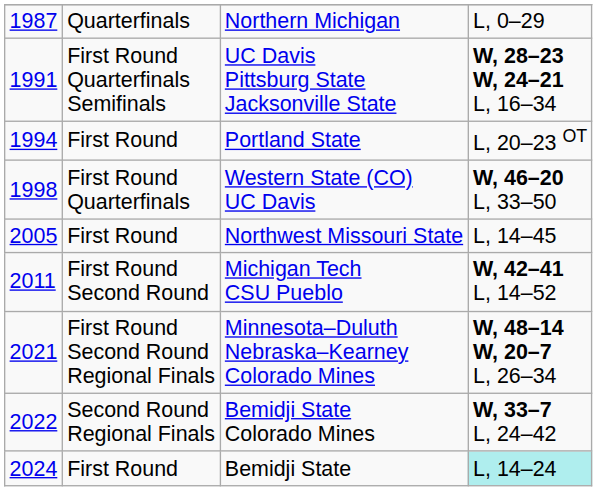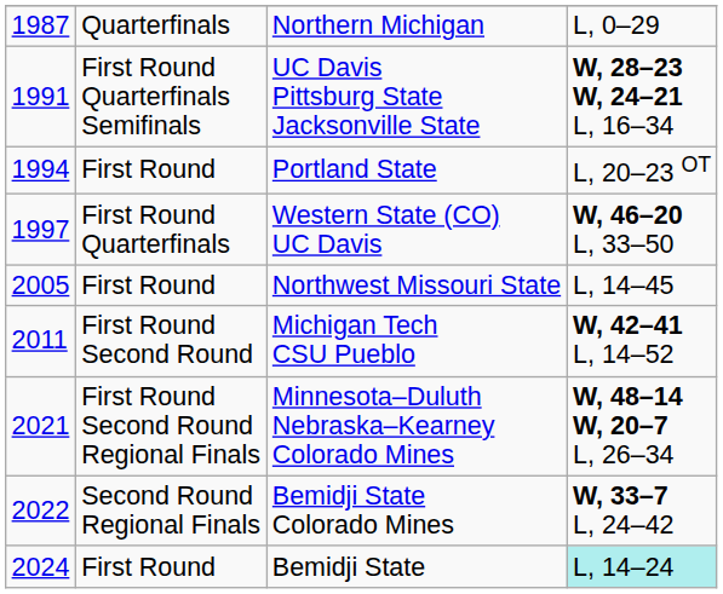 <table class="wikitable">
 <tr>
 </tr>
 <tr>
 <td><a href='#'>1987</a></td>
 <td>Quarterfinals</td>
 <td><a href='#'>Northern Michigan</a></td>
 <td>L, 0–29</td>
 </tr>
 <tr>
 <td><a href='#'>1991</a></td>
 <td>First Round<br>Quarterfinals<br>Semifinals</td>
 <td><a href='#'>UC Davis</a><br><a href='#'>Pittsburg State</a><br><a href='#'>Jacksonville State</a></td>
 <td><strong>W, 28–23</strong><br><strong>W, 24–21</strong><br>L, 16–34</td>
 </tr>
 <tr>
 <td><a href='#'>1994</a></td>
 <td>First Round</td>
 <td><a href='#'>Portland State</a></td>
 <td>L, 20–23 <sup>OT</sup></td>
 </tr>
 <tr>
-<td><a href='#'>1998</a></td>
+<td><a href='#'>1997</a></td>
 <td>First Round<br>Quarterfinals</td>
 <td><a href='#'>Western State (CO)</a><br><a href='#'>UC Davis</a></td>
 <td><strong>W, 46–20</strong><br>L, 33–50</td>
 </tr>
 <tr>
 <td><a href='#'>2005</a></td>
 <td>First Round</td>
 <td><a href='#'>Northwest Missouri State</a></td>
 <td>L, 14–45</td>
 </tr>
 <tr>
 <td><a href='#'>2011</a></td>
 <td>First Round<br>Second Round</td>
 <td><a href='#'>Michigan Tech</a><br><a href='#'>CSU Pueblo</a></td>
 <td><strong>W, 42–41</strong><br>L, 14–52</td>
 </tr>
 <tr>
 <td><a href='#'>2021</a></td>
 <td>First Round<br>Second Round<br>Regional Finals</td>
 <td><a href='#'>Minnesota–Duluth</a><br><a href='#'>Nebraska–Kearney</a><br><a href='#'>Colorado Mines</a></td>
 <td><strong>W, 48–14</strong><br><strong>W, 20–7</strong><br>L, 26–34</td>
 </tr>
 <tr>
 <td><a href='#'>2022</a></td>
 <td>Second Round<br>Regional Finals</td>
 <td><a href='#'>Bemidji State</a><br>Colorado Mines</td>
 <td><strong>W, 33–7</strong><br>L, 24–42</td>
 </tr>
 <tr>
 <td><a href='#'>2024</a></td>
 <td>First Round</td>
 <td>Bemidji State</td>
 <td style="background: paleturquoise;">L, 14–24</td>
 </tr>
 </table>
